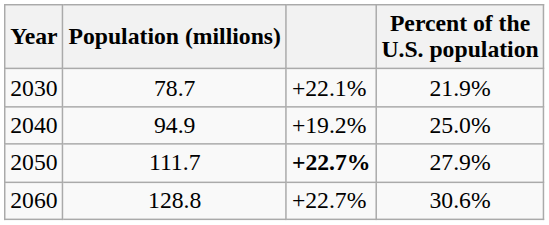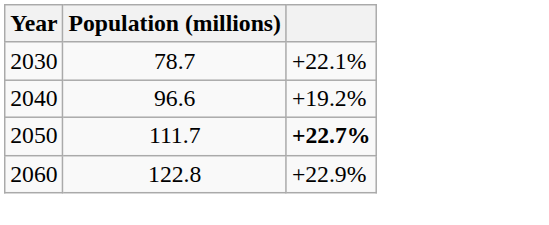 <table class="wikitable">
 <tr>
 <th>Year</th>
 <th>Population (millions)</th>
 <th></th>
-<th>Percent of the<br>U.S. population</th>
 </tr>
 <tr>
 <td>2030</td>
 <td style="text-align:center;">78.7</td>
 <td>+22.1%</td>
-<td style="text-align:center;">21.9%</td>
 </tr>
 <tr>
 <td>2040</td>
-<td style="text-align:center;">94.9</td>
+<td style="text-align:center;">96.6</td>
 <td>+19.2%</td>
-<td style="text-align:center;">25.0%</td>
 </tr>
 <tr>
 <td>2050</td>
 <td style="text-align:center;">111.7</td>
 <td><strong>+22.7%</strong></td>
-<td style="text-align:center;">27.9%</td>
 </tr>
 <tr>
 <td>2060</td>
-<td style="text-align:center;">128.8</td>
-<td>+22.7%</td>
-<td style="text-align:center;">30.6%</td>
+<td style="text-align:center;">122.8</td>
+<td>+22.9%</td>
 </tr>
 </table>
